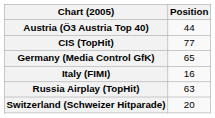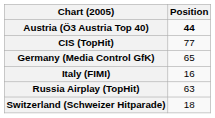 <table class="wikitable sortable plainrowheaders" style="text-align:center">
 <tr>
 <th>Chart (2005)</th>
 <th>Position</th>
 </tr>
 <tr>
 <th scope="row">Austria (Ö3 Austria Top 40)</th>
-<td>44</td>
+<td><strong>44</strong></td>
 </tr>
 <tr>
 <th scope="row">CIS (TopHit)</th>
 <td>77</td>
 </tr>
 <tr>
 <th scope="row">Germany (Media Control GfK)</th>
 <td>65</td>
 </tr>
 <tr>
 <th scope="row">Italy (FIMI)</th>
 <td>16</td>
 </tr>
 <tr>
 <th scope="row">Russia Airplay (TopHit)</th>
 <td>63</td>
 </tr>
 <tr>
 <th scope="row">Switzerland (Schweizer Hitparade)</th>
-<td>20</td>
+<td>18</td>
 </tr>
 </table>
